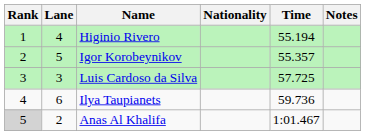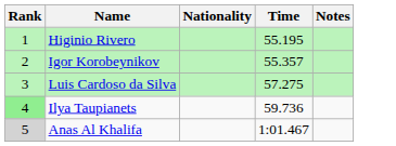 <table class="wikitable" style="text-align:center;">
 <tr>
 <th>Rank</th>
-<th>Lane</th>
 <th>Name</th>
 <th>Nationality</th>
 <th>Time</th>
 <th>Notes</th>
 </tr>
 <tr bgcolor=bbf3bb>
 <td>1</td>
-<td>4</td>
 <td align=left><a href='#'>Higinio Rivero</a></td>
 <td align=left></td>
-<td>55.194</td>
+<td>55.195</td>
 <td></td>
 </tr>
 <tr bgcolor=bbf3bb>
 <td>2</td>
-<td>5</td>
 <td align=left><a href='#'>Igor Korobeynikov</a></td>
 <td align=left></td>
 <td>55.357</td>
 <td></td>
 </tr>
 <tr bgcolor=bbf3bb>
 <td>3</td>
-<td>3</td>
 <td align=left><a href='#'>Luis Cardoso da Silva</a></td>
 <td align=left></td>
-<td>57.725</td>
+<td>57.275</td>
 <td></td>
 </tr>
 <tr>
-<td>4</td>
-<td>6</td>
+<td style="background: lightgreen;">4</td>
 <td align=left><a href='#'>Ilya Taupianets</a></td>
 <td align=left></td>
 <td>59.736</td>
 <td></td>
 </tr>
 <tr>
 <td style="background: lightgrey;">5</td>
-<td>2</td>
 <td align=left><a href='#'>Anas Al Khalifa</a></td>
 <td align=left></td>
 <td>1:01.467</td>
 <td></td>
 </tr>
 </table>
